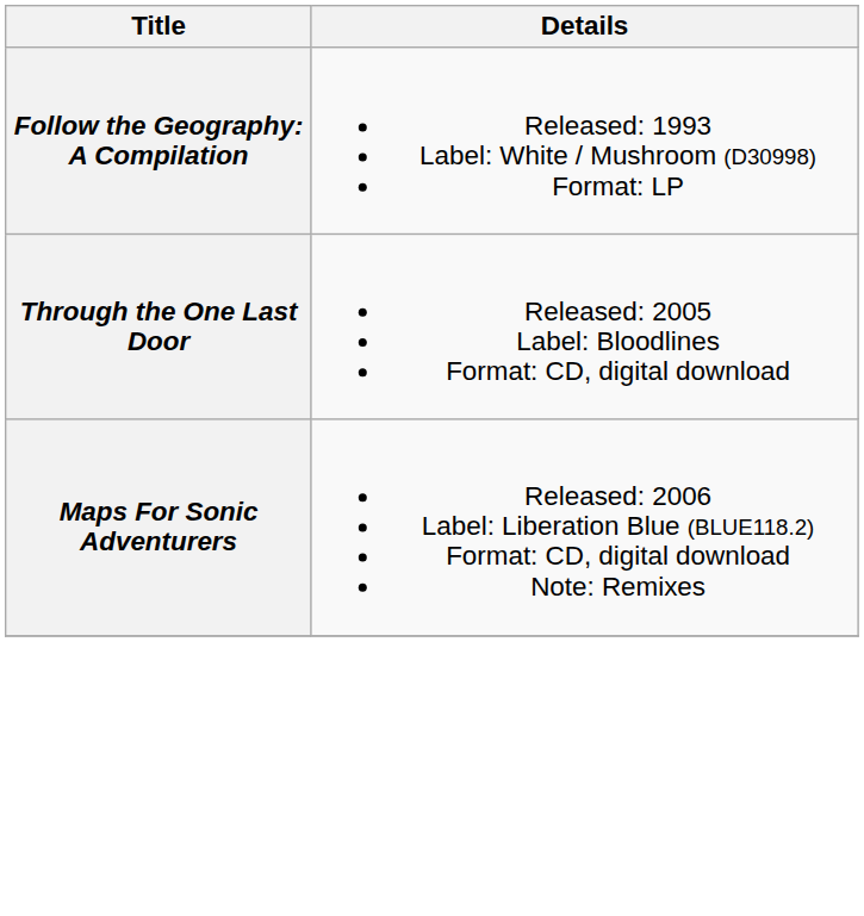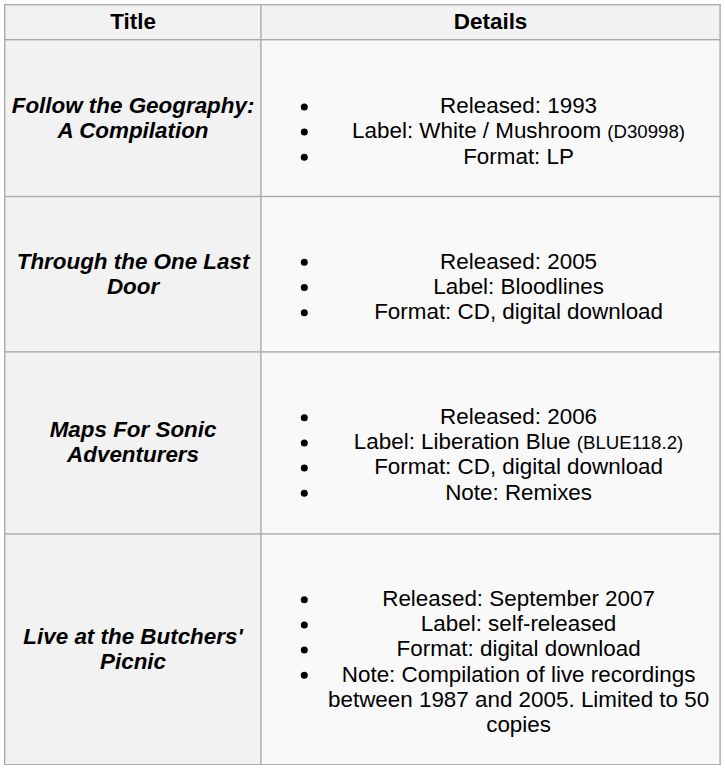 <table class="wikitable plainrowheaders" style="text-align:center;" border="1">
 <tr>
 <th scope="col" style="width:11em;">Title</th>
 <th scope="col" style="width:20em;">Details</th>
 </tr>
 <tr>
 <th scope="row"><em>Follow the Geography: A Compilation</em></th>
 <td><br><ul><li>Released: 1993</li><li>Label: White / Mushroom <small>(D30998)</small></li><li>Format: LP</li></ul></td>
 </tr>
 <tr>
 <th scope="row"><em>Through the One Last Door</em></th>
 <td><br><ul><li>Released: 2005</li><li>Label: Bloodlines</li><li>Format: CD, digital download</li></ul></td>
 </tr>
 <tr>
 <th scope="row"><em>Maps For Sonic Adventurers</em></th>
 <td><br><ul><li>Released: 2006</li><li>Label: Liberation Blue <small>(BLUE118.2)</small></li><li>Format: CD, digital download</li><li>Note: Remixes</li></ul></td>
 </tr>
 <tr>
+<th scope="row"><em>Live at the Butchers' Picnic</em></th>
+<td><br><ul><li>Released: September 2007</li><li>Label: self-released</li><li>Format: digital download</li><li>Note: Compilation of live recordings between 1987 and 2005. Limited to 50 copies</li></ul></td>
+</tr>
+<tr>
 </tr>
 </table>
